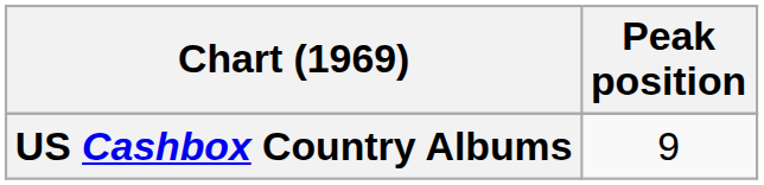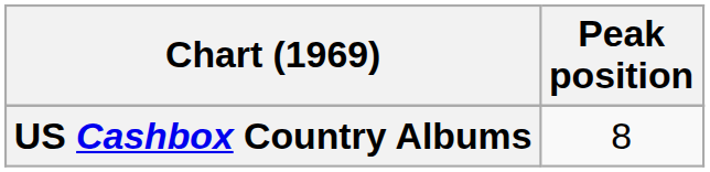 <table class="wikitable sortable plainrowheaders" style="text-align:center">
 <tr>
 <th scope="col">Chart (1969)</th>
 <th scope="col">Peak<br>position</th>
 </tr>
 <tr>
 </tr>
 <tr>
 </tr>
 <tr>
 <th scope="row">US <em><a href='#'>Cashbox</a></em> Country Albums</th>
-<td align="center">9</td>
+<td align="center">8</td>
 </tr>
 </table>
